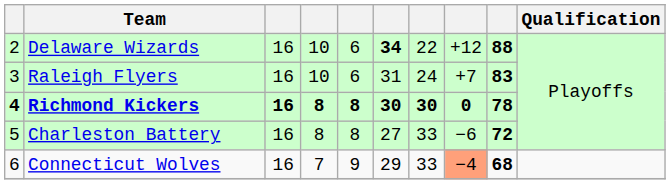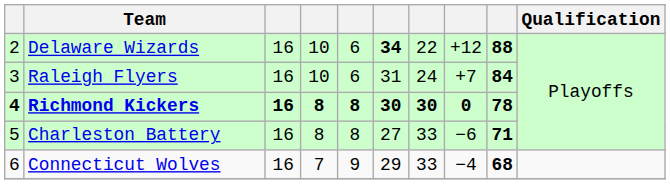 <table class="wikitable">
 <tr>
 <th></th>
 <th width="170">Team</th>
 <th width="20"></th>
 <th width="20"></th>
 <th width="20"></th>
 <th width="20"></th>
 <th width="20"></th>
 <th width="25"></th>
 <th></th>
 <th>Qualification</th>
 </tr>
 <tr bgcolor=#ccffcc align="center">
 <td>2</td>
 <td align=left><a href='#'>Delaware Wizards</a></td>
 <td>16</td>
 <td>10</td>
 <td>6</td>
 <td><strong>34</strong></td>
 <td>22</td>
 <td>+12</td>
 <td><strong>88</strong></td>
 <td rowspan="4">Playoffs</td>
 </tr>
 <tr bgcolor=#ccffcc align="center">
 <td>3</td>
 <td align=left><a href='#'>Raleigh Flyers</a></td>
 <td>16</td>
 <td>10</td>
 <td>6</td>
 <td>31</td>
 <td>24</td>
 <td>+7</td>
-<td><strong>83</strong></td>
+<td><strong>84</strong></td>
 </tr>
 <tr bgcolor=#ccffcc align="center">
 <td><strong>4</strong></td>
 <td align=left><strong><a href='#'>Richmond Kickers</a></strong></td>
 <td><strong>16</strong></td>
 <td><strong>8</strong></td>
 <td><strong>8</strong></td>
 <td><strong>30</strong></td>
 <td><strong>30</strong></td>
 <td><strong>0</strong></td>
 <td><strong>78</strong></td>
 </tr>
 <tr bgcolor=#ccffcc align="center">
 <td>5</td>
 <td align=left><a href='#'>Charleston Battery</a></td>
 <td>16</td>
 <td>8</td>
 <td>8</td>
 <td>27</td>
 <td>33</td>
 <td>−6</td>
-<td><strong>72</strong></td>
+<td><strong>71</strong></td>
 </tr>
 <tr align="center">
 <td>6</td>
 <td align=left><a href='#'>Connecticut Wolves</a></td>
 <td>16</td>
 <td>7</td>
 <td>9</td>
 <td>29</td>
 <td>33</td>
-<td style="background: lightsalmon;">−4</td>
+<td>−4</td>
 <td><strong>68</strong></td>
 <td></td>
 </tr>
 <tr>
 </tr>
 </table>
